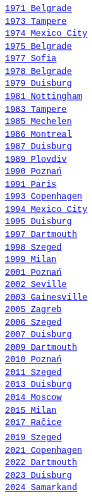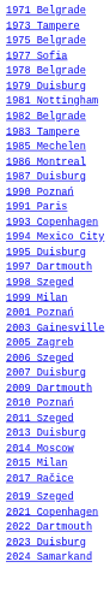 <table>
 <tr>
 <td><a href='#'>1971 Belgrade</a></td>
 <td></td>
 <td></td>
 <td></td>
 </tr>
 <tr>
 <td><a href='#'>1973 Tampere</a></td>
-<td></td>
-<td></td>
-<td></td>
-</tr>
-<tr>
-<td><a href='#'>1974 Mexico City</a></td>
 <td></td>
 <td></td>
 <td></td>
 </tr>
 <tr>
 <td><a href='#'>1975 Belgrade</a></td>
 <td></td>
 <td></td>
 <td></td>
 </tr>
 <tr>
 <td><a href='#'>1977 Sofia</a></td>
 <td></td>
 <td></td>
 <td></td>
 </tr>
 <tr>
 <td><a href='#'>1978 Belgrade</a></td>
 <td></td>
 <td></td>
 <td></td>
 </tr>
 <tr>
 <td><a href='#'>1979 Duisburg</a></td>
 <td></td>
 <td></td>
 <td></td>
 </tr>
 <tr>
 <td><a href='#'>1981 Nottingham</a></td>
 <td></td>
 <td></td>
 <td></td>
 </tr>
 <tr>
+<td><a href='#'>1982 Belgrade</a></td>
+<td></td>
+<td></td>
+<td></td>
+</tr>
+<tr>
 <td><a href='#'>1983 Tampere</a></td>
 <td></td>
 <td></td>
 <td></td>
 </tr>
 <tr>
 <td><a href='#'>1985 Mechelen</a></td>
 <td></td>
 <td></td>
 <td></td>
 </tr>
 <tr>
 <td><a href='#'>1986 Montreal</a></td>
 <td></td>
 <td></td>
 <td></td>
 </tr>
 <tr>
 <td><a href='#'>1987 Duisburg</a></td>
-<td></td>
-<td></td>
-<td></td>
-</tr>
-<tr>
-<td><a href='#'>1989 Plovdiv</a></td>
 <td></td>
 <td></td>
 <td></td>
 </tr>
 <tr>
 <td><a href='#'>1990 Poznań</a></td>
 <td></td>
 <td></td>
 <td></td>
 </tr>
 <tr>
 <td><a href='#'>1991 Paris</a></td>
 <td></td>
 <td></td>
 <td></td>
 </tr>
 <tr>
 <td><a href='#'>1993 Copenhagen</a></td>
 <td></td>
 <td></td>
 <td></td>
 </tr>
 <tr>
 <td><a href='#'>1994 Mexico City</a></td>
 <td></td>
 <td></td>
 <td></td>
 </tr>
 <tr>
 <td><a href='#'>1995 Duisburg</a></td>
 <td></td>
 <td></td>
 <td></td>
 </tr>
 <tr>
 <td><a href='#'>1997 Dartmouth</a></td>
 <td></td>
 <td></td>
 <td></td>
 </tr>
 <tr>
 <td><a href='#'>1998 Szeged</a></td>
 <td></td>
 <td></td>
 <td></td>
 </tr>
 <tr>
 <td><a href='#'>1999 Milan</a></td>
 <td></td>
 <td></td>
 <td></td>
 </tr>
 <tr>
 <td><a href='#'>2001 Poznań</a></td>
-<td></td>
-<td></td>
-<td></td>
-</tr>
-<tr>
-<td><a href='#'>2002 Seville</a></td>
 <td></td>
 <td></td>
 <td></td>
 </tr>
 <tr>
 <td><a href='#'>2003 Gainesville</a></td>
 <td></td>
 <td></td>
 <td></td>
 </tr>
 <tr>
 <td><a href='#'>2005 Zagreb</a></td>
 <td></td>
 <td></td>
 <td></td>
 </tr>
 <tr>
 <td><a href='#'>2006 Szeged</a></td>
 <td></td>
 <td></td>
 <td></td>
 </tr>
 <tr>
 <td><a href='#'>2007 Duisburg</a></td>
 <td></td>
 <td></td>
 <td></td>
 </tr>
 <tr>
 <td><a href='#'>2009 Dartmouth</a></td>
 <td></td>
 <td></td>
 <td></td>
 </tr>
 <tr>
 <td><a href='#'>2010 Poznań</a></td>
 <td></td>
 <td></td>
 <td></td>
 </tr>
 <tr>
 <td><a href='#'>2011 Szeged</a></td>
 <td></td>
 <td></td>
 <td></td>
 </tr>
 <tr>
 <td><a href='#'>2013 Duisburg</a></td>
 <td></td>
 <td></td>
 <td></td>
 </tr>
 <tr>
 <td><a href='#'>2014 Moscow</a></td>
 <td></td>
 <td></td>
 <td></td>
 </tr>
 <tr>
 <td><a href='#'>2015 Milan</a></td>
 <td></td>
 <td></td>
 <td></td>
 </tr>
 <tr>
 <td><a href='#'>2017 Račice</a></td>
 <td></td>
 <td></td>
 <td></td>
 </tr>
 <tr>
 <td></td>
 <td></td>
 <td></td>
 <td></td>
 </tr>
 <tr>
 <td><a href='#'>2019 Szeged</a></td>
 <td></td>
 <td></td>
 <td></td>
 </tr>
 <tr>
 <td><a href='#'>2021 Copenhagen</a></td>
 <td></td>
 <td></td>
 <td><br></td>
 </tr>
 <tr>
 <td><a href='#'>2022 Dartmouth</a></td>
 <td></td>
 <td></td>
 <td></td>
 </tr>
 <tr>
 <td><a href='#'>2023 Duisburg</a></td>
 <td></td>
 <td></td>
 <td></td>
 </tr>
 <tr>
 <td><a href='#'>2024 Samarkand</a></td>
 <td></td>
 <td></td>
 <td></td>
 </tr>
 </table>
